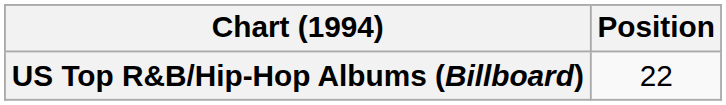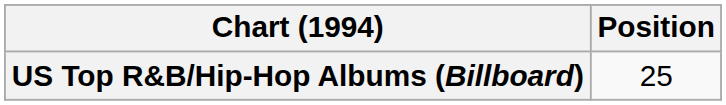 <table class="wikitable plainrowheaders" style="text-align:center">
 <tr>
 <th scope="col">Chart (1994)</th>
 <th scope="col">Position</th>
 </tr>
 <tr>
 <th scope="row">US Top R&B/Hip-Hop Albums (<em>Billboard</em>)</th>
-<td>22</td>
+<td>25</td>
 </tr>
 </table>
